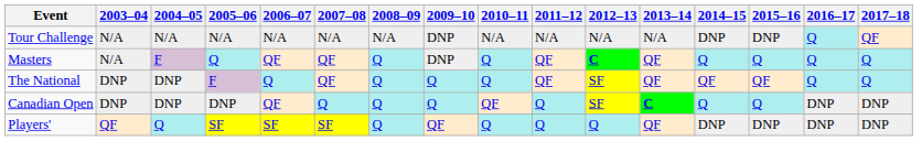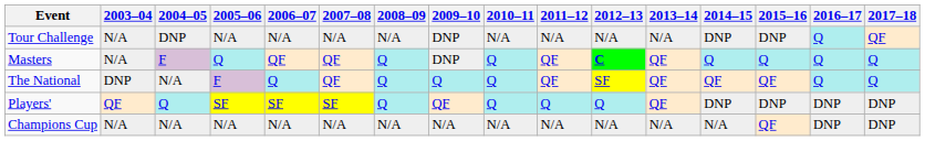 <table class="wikitable" border="1">
 <tr>
 <th>Event</th>
 <th><a href='#'>2003–04</a></th>
 <th><a href='#'>2004–05</a></th>
 <th><a href='#'>2005–06</a></th>
 <th><a href='#'>2006–07</a></th>
 <th><a href='#'>2007–08</a></th>
 <th><a href='#'>2008–09</a></th>
 <th><a href='#'>2009–10</a></th>
 <th><a href='#'>2010–11</a></th>
 <th><a href='#'>2011–12</a></th>
 <th><a href='#'>2012–13</a></th>
 <th><a href='#'>2013–14</a></th>
 <th><a href='#'>2014–15</a></th>
 <th><a href='#'>2015–16</a></th>
 <th><a href='#'>2016–17</a></th>
 <th><a href='#'>2017–18</a></th>
 </tr>
 <tr>
 <td><a href='#'>Tour Challenge</a></td>
 <td style="background:#EFEFEF;">N/A</td>
-<td style="background:#EFEFEF;">N/A</td>
+<td style="background:#EFEFEF;">DNP</td>
 <td style="background:#EFEFEF;">N/A</td>
 <td style="background:#EFEFEF;">N/A</td>
 <td style="background:#EFEFEF;">N/A</td>
 <td style="background:#EFEFEF;">N/A</td>
 <td style="background:#EFEFEF;">DNP</td>
 <td style="background:#EFEFEF;">N/A</td>
 <td style="background:#EFEFEF;">N/A</td>
 <td style="background:#EFEFEF;">N/A</td>
 <td style="background:#EFEFEF;">N/A</td>
 <td style="background:#EFEFEF;">DNP</td>
 <td style="background:#EFEFEF;">DNP</td>
 <td style="background:#afeeee;"><a href='#'>Q</a></td>
 <td style="background:#ffebcd;"><a href='#'>QF</a></td>
 </tr>
 <tr>
 <td><a href='#'>Masters</a></td>
 <td style="background:#EFEFEF;">N/A</td>
 <td style="background:#D8BFD8;"><a href='#'>F</a></td>
 <td style="background:#afeeee;"><a href='#'>Q</a></td>
 <td style="background:#ffebcd;"><a href='#'>QF</a></td>
 <td style="background:#ffebcd;"><a href='#'>QF</a></td>
 <td style="background:#afeeee;"><a href='#'>Q</a></td>
 <td style="background:#EFEFEF;">DNP</td>
 <td style="background:#afeeee;"><a href='#'>Q</a></td>
 <td style="background:#ffebcd;"><a href='#'>QF</a></td>
 <td style="background:#0f0;"><strong><a href='#'>C</a></strong></td>
 <td style="background:#ffebcd;"><a href='#'>QF</a></td>
 <td style="background:#afeeee;"><a href='#'>Q</a></td>
 <td style="background:#afeeee;"><a href='#'>Q</a></td>
 <td style="background:#afeeee;"><a href='#'>Q</a></td>
 <td style="background:#afeeee;"><a href='#'>Q</a></td>
 </tr>
 <tr>
 <td><a href='#'>The National</a></td>
 <td style="background:#EFEFEF;">DNP</td>
-<td style="background:#EFEFEF;">DNP</td>
+<td style="background:#EFEFEF;">N/A</td>
 <td style="background:#D8BFD8;"><a href='#'>F</a></td>
 <td style="background:#afeeee;"><a href='#'>Q</a></td>
 <td style="background:#ffebcd;"><a href='#'>QF</a></td>
 <td style="background:#afeeee;"><a href='#'>Q</a></td>
 <td style="background:#afeeee;"><a href='#'>Q</a></td>
 <td style="background:#afeeee;"><a href='#'>Q</a></td>
 <td style="background:#ffebcd;"><a href='#'>QF</a></td>
 <td style="background:yellow;"><a href='#'>SF</a></td>
 <td style="background:#ffebcd;"><a href='#'>QF</a></td>
 <td style="background:#ffebcd;"><a href='#'>QF</a></td>
 <td style="background:#ffebcd;"><a href='#'>QF</a></td>
 <td style="background:#afeeee;"><a href='#'>Q</a></td>
 <td style="background:#afeeee;"><a href='#'>Q</a></td>
-</tr>
-<tr>
-<td><a href='#'>Canadian Open</a></td>
-<td style="background:#EFEFEF;">DNP</td>
-<td style="background:#EFEFEF;">DNP</td>
-<td style="background:#EFEFEF;">DNP</td>
-<td style="background:#ffebcd;"><a href='#'>QF</a></td>
-<td style="background:#afeeee;"><a href='#'>Q</a></td>
-<td style="background:#afeeee;"><a href='#'>Q</a></td>
-<td style="background:#afeeee;"><a href='#'>Q</a></td>
-<td style="background:#ffebcd;"><a href='#'>QF</a></td>
-<td style="background:#afeeee;"><a href='#'>Q</a></td>
-<td style="background:yellow;"><a href='#'>SF</a></td>
-<td style="background:#0f0;"><strong><a href='#'>C</a></strong></td>
-<td style="background:#afeeee;"><a href='#'>Q</a></td>
-<td style="background:#afeeee;"><a href='#'>Q</a></td>
-<td style="background:#EFEFEF;">DNP</td>
-<td style="background:#EFEFEF;">DNP</td>
 </tr>
 <tr>
 <td><a href='#'>Players'</a></td>
 <td style="background:#ffebcd;"><a href='#'>QF</a></td>
 <td style="background:#afeeee;"><a href='#'>Q</a></td>
 <td style="background:yellow;"><a href='#'>SF</a></td>
 <td style="background:yellow;"><a href='#'>SF</a></td>
 <td style="background:yellow;"><a href='#'>SF</a></td>
 <td style="background:#afeeee;"><a href='#'>Q</a></td>
 <td style="background:#ffebcd;"><a href='#'>QF</a></td>
 <td style="background:#afeeee;"><a href='#'>Q</a></td>
 <td style="background:#afeeee;"><a href='#'>Q</a></td>
 <td style="background:#afeeee;"><a href='#'>Q</a></td>
 <td style="background:#ffebcd;"><a href='#'>QF</a></td>
 <td style="background:#EFEFEF;">DNP</td>
 <td style="background:#EFEFEF;">DNP</td>
 <td style="background:#EFEFEF;">DNP</td>
 <td style="background:#EFEFEF;">DNP</td>
 </tr>
+<tr>
+<td><a href='#'>Champions Cup</a></td>
+<td style="background:#EFEFEF;">N/A</td>
+<td style="background:#EFEFEF;">N/A</td>
+<td style="background:#EFEFEF;">N/A</td>
+<td style="background:#EFEFEF;">N/A</td>
+<td style="background:#EFEFEF;">N/A</td>
+<td style="background:#EFEFEF;">N/A</td>
+<td style="background:#EFEFEF;">N/A</td>
+<td style="background:#EFEFEF;">N/A</td>
+<td style="background:#EFEFEF;">N/A</td>
+<td style="background:#EFEFEF;">N/A</td>
+<td style="background:#EFEFEF;">N/A</td>
+<td style="background:#EFEFEF;">N/A</td>
+<td style="background:#ffebcd;"><a href='#'>QF</a></td>
+<td style="background:#EFEFEF;">DNP</td>
+<td style="background:#EFEFEF;">DNP</td>
+</tr>
 </table>
